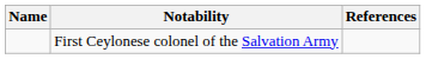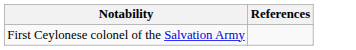 <table class="wikitable sortable">
 <tr>
-<th>Name</th>
 <th>Notability</th>
 <th>References</th>
 </tr>
 <tr>
-<td></td>
 <td>First Ceylonese colonel of the <a href='#'>Salvation Army</a></td>
 <td></td>
 </tr>
 </table>
